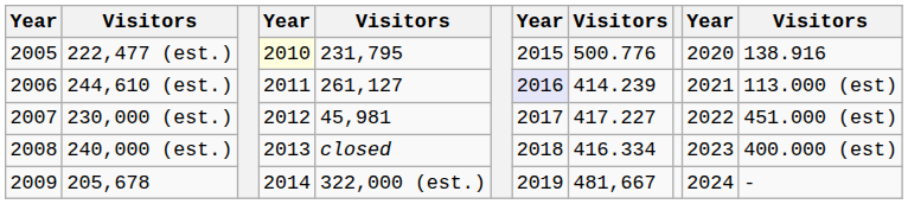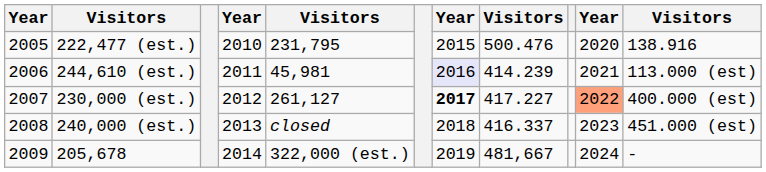 <table - class="wikitable">
 <tr>
 <th>Year</th>
 <th>Visitors</th>
 <th rowspan="6"> </th>
 <th>Year</th>
 <th>Visitors</th>
 <th rowspan="6"> </th>
 <th>Year</th>
 <th>Visitors</th>
 <th></th>
 <th>Year</th>
 <th>Visitors</th>
 </tr>
 <tr>
 <td>2005</td>
 <td>222,477 (est.)</td>
-<td style="background: lightyellow;">2010</td>
+<td>2010</td>
 <td>231,795</td>
 <td>2015</td>
-<td>500.776</td>
+<td>500.476</td>
 <td></td>
 <td>2020</td>
 <td>138.916</td>
 </tr>
 <tr>
 <td>2006</td>
 <td>244,610 (est.)</td>
 <td>2011</td>
-<td>261,127</td>
+<td>45,981</td>
 <td style="background: lavender;">2016</td>
 <td>414.239</td>
 <td></td>
 <td>2021</td>
 <td>113.000 (est) </td>
 </tr>
 <tr>
 <td>2007</td>
 <td>230,000 (est.)</td>
 <td>2012</td>
-<td>45,981</td>
-<td>2017</td>
+<td>261,127</td>
+<td><strong>2017</strong></td>
 <td>417.227</td>
 <td></td>
-<td>2022</td>
-<td>451.000 (est) </td>
+<td style="background: lightsalmon;">2022</td>
+<td>400.000 (est) </td>
 </tr>
 <tr>
 <td>2008</td>
 <td>240,000 (est.)</td>
 <td>2013</td>
 <td><em>closed</em></td>
 <td>2018</td>
-<td>416.334</td>
+<td>416.337</td>
 <td></td>
 <td>2023</td>
-<td>400.000 (est) </td>
+<td>451.000 (est) </td>
 </tr>
 <tr>
 <td>2009</td>
 <td>205,678</td>
 <td>2014</td>
 <td>322,000 (est.)</td>
 <td>2019</td>
 <td>481,667</td>
 <td></td>
 <td>2024</td>
 <td>-</td>
 </tr>
 </table>
